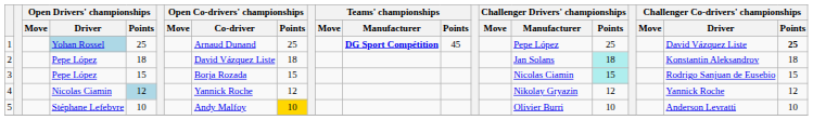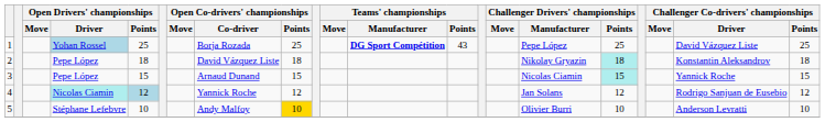 <table class="wikitable" style="font-size:85%;">
 <tr>
 <th rowspan="2"></th>
 <th rowspan="7" style="width:5px;"></th>
 <th colspan="3" nowrap>Open Drivers' championships</th>
 <th rowspan="7" style="width:5px;"></th>
 <th colspan="3" nowrap>Open Co-drivers' championships</th>
 <th rowspan="7" style="width:5px;"></th>
 <th colspan="3" nowrap>Teams' championships</th>
 <th rowspan="7" style="width:5px;"></th>
 <th colspan="3" nowrap>Challenger Drivers' championships</th>
 <th rowspan="7" style="width:5px;"></th>
 <th colspan="3" nowrap>Challenger Co-drivers' championships</th>
 </tr>
 <tr>
 <th>Move</th>
 <th>Driver</th>
 <th>Points</th>
 <th>Move</th>
 <th>Co-driver</th>
 <th>Points</th>
 <th>Move</th>
 <th>Manufacturer</th>
 <th>Points</th>
 <th>Move</th>
 <th>Manufacturer</th>
 <th>Points</th>
 <th>Move</th>
 <th>Driver</th>
 <th>Points</th>
 </tr>
 <tr>
 <td align="center">1</td>
 <td align="center"></td>
 <td style="background: lightblue;"><a href='#'>Yohan Rossel</a></td>
 <td align="center">25</td>
 <td align="center"></td>
-<td><a href='#'>Arnaud Dunand</a></td>
+<td><a href='#'>Borja Rozada</a></td>
 <td align="center">25</td>
 <td align="center"></td>
 <td><strong><a href='#'>DG Sport Compétition</a></strong></td>
-<td align="center">45</td>
+<td align="center">43</td>
 <td align="center"></td>
 <td><a href='#'>Pepe López</a></td>
 <td align="center">25</td>
 <td align="center"></td>
 <td><a href='#'>David Vázquez Liste</a></td>
-<td align="center"><strong>25</strong></td>
+<td align="center">25</td>
 </tr>
 <tr>
 <td align="center">2</td>
 <td align="center"></td>
 <td><a href='#'>Pepe López</a></td>
 <td align="center">18</td>
 <td align="center"></td>
 <td><a href='#'>David Vázquez Liste</a></td>
 <td align="center">18</td>
 <td></td>
 <td></td>
 <td></td>
 <td align="center"></td>
-<td><a href='#'>Jan Solans</a></td>
+<td><a href='#'>Nikolay Gryazin</a></td>
 <td align="center" style="background: paleturquoise;">18</td>
 <td align="center"></td>
 <td><a href='#'>Konstantin Aleksandrov</a></td>
 <td align="center">18</td>
 </tr>
 <tr>
 <td align="center">3</td>
 <td align="center"></td>
 <td><a href='#'>Pepe López</a></td>
 <td align="center">15</td>
 <td align="center"></td>
-<td><a href='#'>Borja Rozada</a></td>
+<td><a href='#'>Arnaud Dunand</a></td>
 <td align="center">15</td>
 <td></td>
 <td></td>
 <td></td>
 <td align="center"></td>
 <td><a href='#'>Nicolas Ciamin</a></td>
 <td align="center" style="background: paleturquoise;">15</td>
 <td align="center"></td>
-<td><a href='#'>Rodrigo Sanjuan de Eusebio</a></td>
+<td><a href='#'>Yannick Roche</a></td>
 <td align="center">15</td>
 </tr>
 <tr>
 <td align="center">4</td>
 <td align="center"></td>
-<td><a href='#'>Nicolas Ciamin</a></td>
+<td style="background: paleturquoise;"><a href='#'>Nicolas Ciamin</a></td>
 <td align="center" style="background: lightblue;">12</td>
 <td align="center"></td>
 <td><a href='#'>Yannick Roche</a></td>
 <td align="center">12</td>
 <td></td>
 <td></td>
 <td></td>
 <td align="center"></td>
-<td><a href='#'>Nikolay Gryazin</a></td>
+<td><a href='#'>Jan Solans</a></td>
 <td align="center">12</td>
 <td align="center"></td>
-<td><a href='#'>Yannick Roche</a></td>
+<td><a href='#'>Rodrigo Sanjuan de Eusebio</a></td>
 <td align="center">12</td>
 </tr>
 <tr>
 <td align="center">5</td>
 <td align="center"></td>
 <td><a href='#'>Stéphane Lefebvre</a></td>
 <td align="center">10</td>
 <td align="center"></td>
 <td><a href='#'>Andy Malfoy</a></td>
 <td align="center" style="background: gold;">10</td>
 <td></td>
 <td></td>
 <td></td>
 <td align="center"></td>
 <td><a href='#'>Olivier Burri</a></td>
 <td align="center">10</td>
 <td align="center"></td>
 <td><a href='#'>Anderson Levratti</a></td>
 <td align="center">10</td>
 </tr>
 <tr>
 </tr>
 </table>
